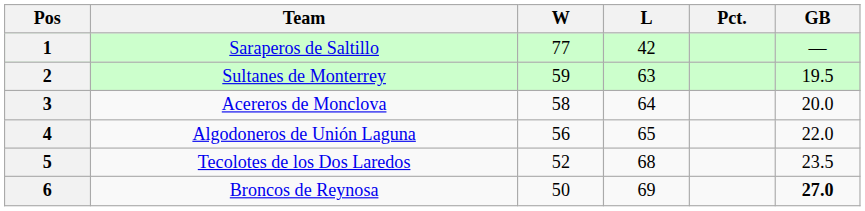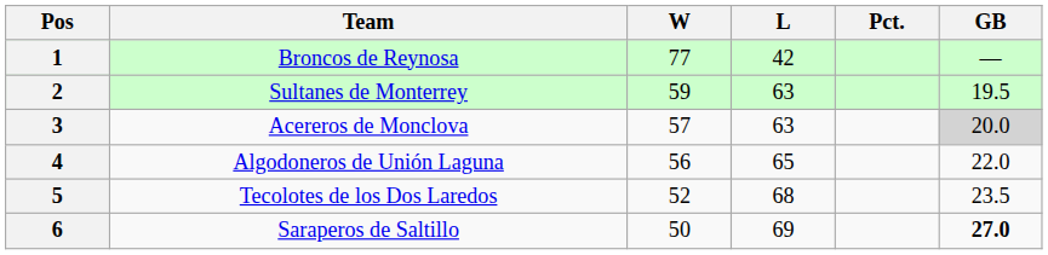 <table class="wikitable plainrowheaders" width="60%" style="text-align:center;">
 <tr>
 <th scope="col" width="5%">Pos</th>
 <th scope="col" width="25%">Team</th>
 <th scope="col" width="5%">W</th>
 <th scope="col" width="5%">L</th>
 <th scope="col" width="5%">Pct.</th>
 <th scope="col" width="5%">GB</th>
 </tr>
 <tr style="background-color:#ccffcc;">
 <th>1</th>
-<td><a href='#'>Saraperos de Saltillo</a></td>
+<td><a href='#'>Broncos de Reynosa</a></td>
 <td>77</td>
 <td>42</td>
 <td></td>
 <td>—</td>
 </tr>
 <tr style="background-color:#ccffcc;">
 <th>2</th>
 <td><a href='#'>Sultanes de Monterrey</a></td>
 <td>59</td>
 <td>63</td>
 <td></td>
 <td>19.5</td>
 </tr>
 <tr>
 <th>3</th>
 <td><a href='#'>Acereros de Monclova</a></td>
-<td>58</td>
-<td>64</td>
+<td>57</td>
+<td>63</td>
 <td></td>
-<td>20.0</td>
+<td style="background: lightgrey;">20.0</td>
 </tr>
 <tr>
 <th>4</th>
 <td><a href='#'>Algodoneros de Unión Laguna</a></td>
 <td>56</td>
 <td>65</td>
 <td></td>
 <td>22.0</td>
 </tr>
 <tr>
 <th>5</th>
 <td><a href='#'>Tecolotes de los Dos Laredos</a></td>
 <td>52</td>
 <td>68</td>
 <td></td>
 <td>23.5</td>
 </tr>
 <tr>
 <th>6</th>
-<td><a href='#'>Broncos de Reynosa</a></td>
+<td><a href='#'>Saraperos de Saltillo</a></td>
 <td>50</td>
 <td>69</td>
 <td></td>
 <td><strong>27.0</strong></td>
 </tr>
 </table>
